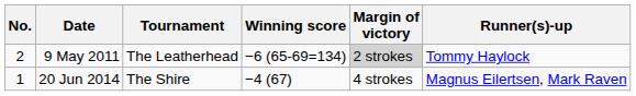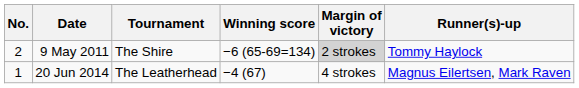 <table class="wikitable" style="font-size:95%;">
 <tr>
 <th>No.</th>
 <th>Date</th>
 <th>Tournament</th>
 <th>Winning score</th>
 <th>Margin of<br>victory</th>
 <th>Runner(s)-up</th>
 </tr>
 <tr>
 <td align=center>2</td>
 <td align=right>9 May 2011</td>
-<td>The Leatherhead</td>
+<td>The Shire</td>
 <td>−6 (65-69=134)</td>
 <td style="background: lightgrey;">2 strokes</td>
 <td> <a href='#'>Tommy Haylock</a></td>
 </tr>
 <tr>
 <td align=center>1</td>
 <td align=right>20 Jun 2014</td>
-<td>The Shire</td>
+<td>The Leatherhead</td>
 <td>−4 (67)</td>
 <td>4 strokes</td>
 <td> <a href='#'>Magnus Eilertsen</a>,  <a href='#'>Mark Raven</a></td>
 </tr>
 </table>
